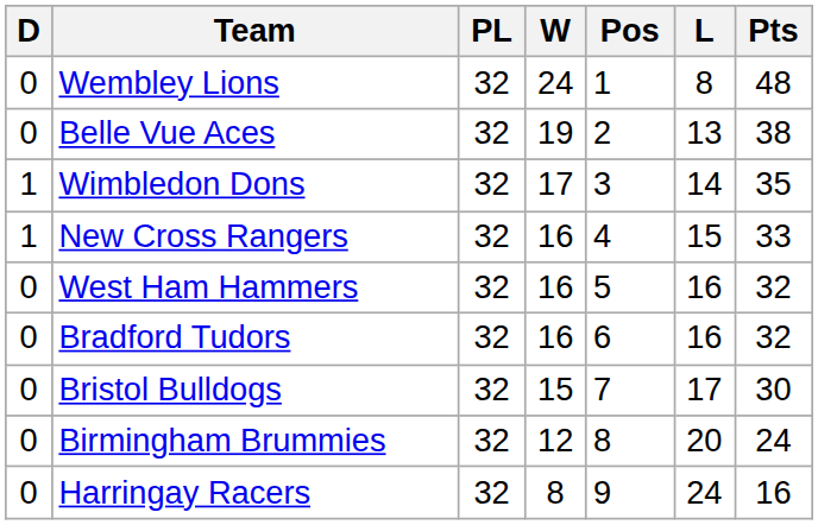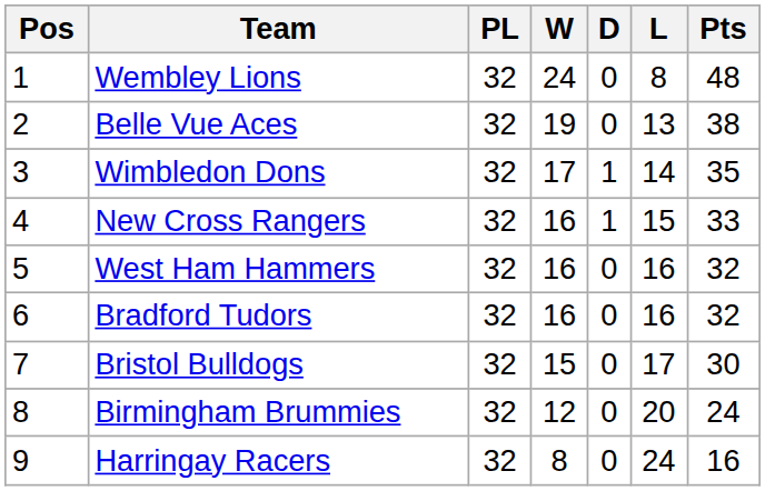 <table class=wikitable width="400" style="background:#FFFFFF;">
 <tr>
-<th>D</th>
+<th>Pos</th>
 <th>Team</th>
 <th>PL</th>
 <th>W</th>
-<th>Pos</th>
+<th>D</th>
 <th>L</th>
 <th>Pts</th>
 </tr>
 <tr>
-<td align="center">0</td>
+<td>1</td>
 <td><a href='#'>Wembley Lions</a></td>
 <td align="center">32</td>
 <td align="center">24</td>
-<td>1</td>
+<td align="center">0</td>
 <td align="center">8</td>
 <td align="center">48</td>
 </tr>
 <tr>
-<td align="center">0</td>
+<td>2</td>
 <td><a href='#'>Belle Vue Aces</a></td>
 <td align="center">32</td>
 <td align="center">19</td>
-<td>2</td>
+<td align="center">0</td>
 <td align="center">13</td>
 <td align="center">38</td>
 </tr>
 <tr>
-<td align="center">1</td>
+<td>3</td>
 <td><a href='#'>Wimbledon Dons</a></td>
 <td align="center">32</td>
 <td align="center">17</td>
-<td>3</td>
+<td align="center">1</td>
 <td align="center">14</td>
 <td align="center">35</td>
 </tr>
 <tr>
-<td align="center">1</td>
+<td>4</td>
 <td><a href='#'>New Cross Rangers</a></td>
 <td align="center">32</td>
 <td align="center">16</td>
-<td>4</td>
+<td align="center">1</td>
 <td align="center">15</td>
 <td align="center">33</td>
 </tr>
 <tr>
-<td align="center">0</td>
+<td>5</td>
 <td><a href='#'>West Ham Hammers</a></td>
 <td align="center">32</td>
 <td align="center">16</td>
-<td>5</td>
+<td align="center">0</td>
 <td align="center">16</td>
 <td align="center">32</td>
 </tr>
 <tr>
-<td align="center">0</td>
+<td>6</td>
 <td><a href='#'>Bradford Tudors</a></td>
 <td align="center">32</td>
 <td align="center">16</td>
-<td>6</td>
+<td align="center">0</td>
 <td align="center">16</td>
 <td align="center">32</td>
 </tr>
 <tr>
-<td align="center">0</td>
+<td>7</td>
 <td><a href='#'>Bristol Bulldogs</a></td>
 <td align="center">32</td>
 <td align="center">15</td>
-<td>7</td>
+<td align="center">0</td>
 <td align="center">17</td>
 <td align="center">30</td>
 </tr>
 <tr>
-<td align="center">0</td>
+<td>8</td>
 <td><a href='#'>Birmingham Brummies</a></td>
 <td align="center">32</td>
 <td align="center">12</td>
-<td>8</td>
+<td align="center">0</td>
 <td align="center">20</td>
 <td align="center">24</td>
 </tr>
 <tr>
-<td align="center">0</td>
+<td>9</td>
 <td><a href='#'>Harringay Racers</a></td>
 <td align="center">32</td>
 <td align="center">8</td>
-<td>9</td>
+<td align="center">0</td>
 <td align="center">24</td>
 <td align="center">16</td>
 </tr>
 </table>
